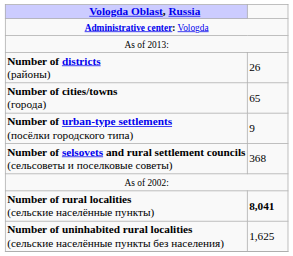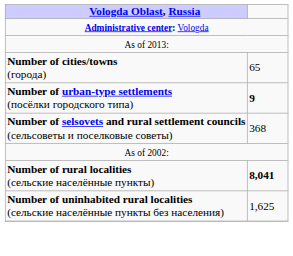 <table border=1 align="right" cellpadding=2 cellspacing=0 style="margin: 0 0 1em 1em; background: #f9f9f9; border: 1px #aaa solid; border-collapse: collapse; font-size: 95%;">
 <tr>
 <th bgcolor="#ccccff" style="padding:0 0 0 50px;"><a href='#'>Vologda Oblast</a>, <a href='#'>Russia</a></th>
 <td width="50px"></td>
 </tr>
 <tr>
 <td colspan=2 align="center"><small><strong><a href='#'>Administrative center</a>:</strong> <a href='#'>Vologda</a></small></td>
 </tr>
 <tr>
 <td colspan=2 align="center"><small>As of 2013:</small></td>
 </tr>
 <tr>
-<td><strong>Number of <a href='#'>districts</a></strong><br>(районы)</td>
-<td>26</td>
-</tr>
-<tr>
 <td><strong>Number of cities/towns</strong><br>(города)</td>
 <td>65</td>
 </tr>
 <tr>
 <td><strong>Number of <a href='#'>urban-type settlements</a></strong><br>(посёлки городского типа)</td>
-<td>9</td>
+<td><strong>9</strong></td>
 </tr>
 <tr>
 <td><strong>Number of <a href='#'>selsovets</a> and rural settlement councils</strong><br>(сельсоветы и поселковые советы)</td>
 <td>368</td>
 </tr>
 <tr>
 <td colspan=2 align="center"><small>As of 2002:</small></td>
 </tr>
 <tr>
 <td><strong>Number of rural localities</strong><br>(сельские населённые пункты)</td>
 <td><strong>8,041</strong></td>
 </tr>
 <tr>
 <td><strong>Number of uninhabited rural localities</strong><br>(сельские населённые пункты без населения)</td>
 <td>1,625</td>
 </tr>
 <tr>
 </tr>
 </table>
